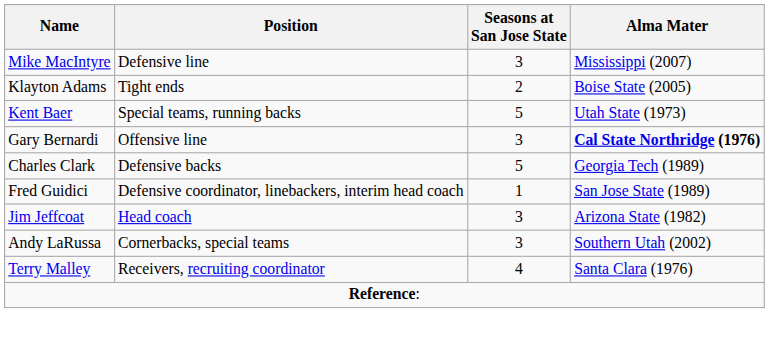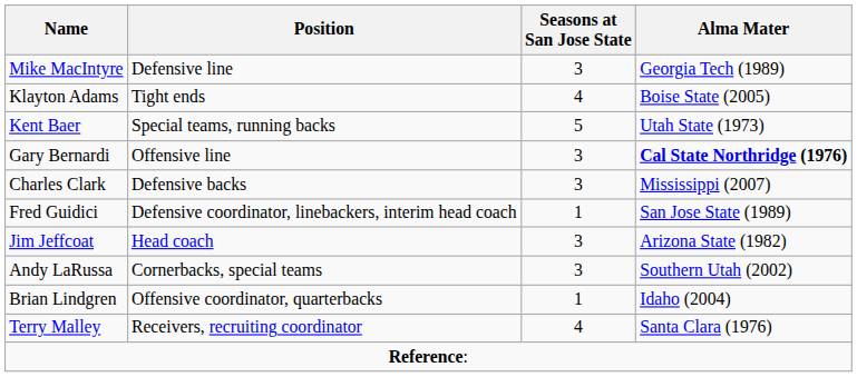 <table class="wikitable" border="1" style="font-size:90%;">
 <tr>
 <th>Name</th>
 <th>Position</th>
 <th>Seasons at<br>San Jose State</th>
 <th>Alma Mater</th>
 </tr>
 <tr>
 <td><a href='#'>Mike MacIntyre</a></td>
 <td>Defensive line</td>
 <td align=center>3</td>
-<td><a href='#'>Mississippi</a> (2007)</td>
+<td><a href='#'>Georgia Tech</a> (1989)</td>
 </tr>
 <tr>
 <td>Klayton Adams</td>
 <td>Tight ends</td>
-<td align=center>2</td>
+<td align=center>4</td>
 <td><a href='#'>Boise State</a> (2005)</td>
 </tr>
 <tr>
 <td><a href='#'>Kent Baer</a></td>
 <td>Special teams, running backs</td>
 <td align=center>5</td>
 <td><a href='#'>Utah State</a> (1973)</td>
 </tr>
 <tr>
 <td>Gary Bernardi</td>
 <td>Offensive line</td>
 <td align=center>3</td>
 <td><strong><a href='#'>Cal State Northridge</a> (1976)</strong></td>
 </tr>
 <tr>
 <td>Charles Clark</td>
 <td>Defensive backs</td>
-<td align=center>5</td>
-<td><a href='#'>Georgia Tech</a> (1989)</td>
+<td align=center>3</td>
+<td><a href='#'>Mississippi</a> (2007)</td>
 </tr>
 <tr>
 <td>Fred Guidici</td>
 <td>Defensive coordinator, linebackers, interim head coach</td>
 <td align=center>1</td>
 <td><a href='#'>San Jose State</a> (1989)</td>
 </tr>
 <tr>
 <td><a href='#'>Jim Jeffcoat</a></td>
 <td><a href='#'>Head coach</a></td>
 <td align=center>3</td>
 <td><a href='#'>Arizona State</a> (1982)</td>
 </tr>
 <tr>
 <td>Andy LaRussa</td>
 <td>Cornerbacks, special teams</td>
 <td align=center>3</td>
 <td><a href='#'>Southern Utah</a> (2002)</td>
 </tr>
 <tr>
+<td>Brian Lindgren</td>
+<td>Offensive coordinator, quarterbacks</td>
+<td align=center>1</td>
+<td><a href='#'>Idaho</a> (2004)</td>
+</tr>
+<tr>
 <td><a href='#'>Terry Malley</a></td>
 <td>Receivers, <a href='#'>recruiting coordinator</a></td>
 <td align=center>4</td>
 <td><a href='#'>Santa Clara</a> (1976)</td>
 </tr>
 <tr>
 <td colspan="4" align=center><strong>Reference</strong>:</td>
 </tr>
 </table>
